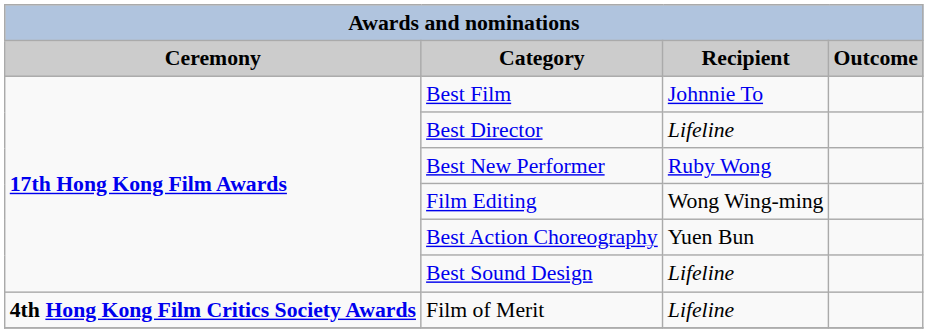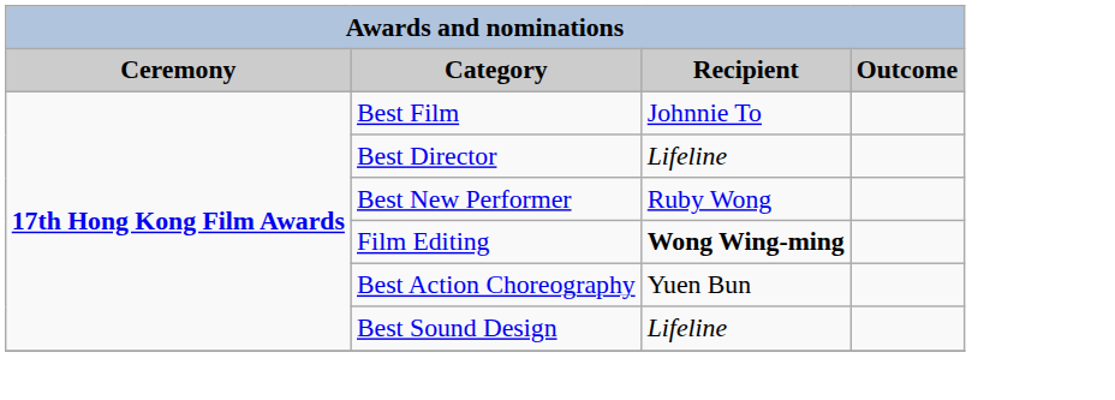 <table class="wikitable" style="font-size:95%;" ;>
 <tr style="background:#ccc; text-align:center;">
 <th colspan="4" style="background: LightSteelBlue;">Awards and nominations</th>
 </tr>
 <tr style="background:#ccc; text-align:center;">
 <th style="background:#ccc">Ceremony</th>
 <th style="background:#ccc">Category</th>
 <th style="background:#ccc">Recipient</th>
 <th style="background:#ccc">Outcome</th>
 </tr>
 <tr>
 <td rowspan=6><strong><a href='#'>17th Hong Kong Film Awards</a></strong></td>
 <td><a href='#'>Best Film</a></td>
 <td><a href='#'>Johnnie To</a></td>
 <td></td>
 </tr>
 <tr>
 <td><a href='#'>Best Director</a></td>
 <td><em>Lifeline</em></td>
 <td></td>
 </tr>
 <tr>
 <td><a href='#'>Best New Performer</a></td>
 <td><a href='#'>Ruby Wong</a></td>
 <td></td>
 </tr>
 <tr>
 <td><a href='#'>Film Editing</a></td>
-<td>Wong Wing-ming</td>
+<td><strong>Wong Wing-ming</strong></td>
 <td></td>
 </tr>
 <tr>
 <td><a href='#'>Best Action Choreography</a></td>
 <td>Yuen Bun</td>
 <td></td>
 </tr>
 <tr>
 <td><a href='#'>Best Sound Design</a></td>
 <td><em>Lifeline</em></td>
 <td></td>
 </tr>
 <tr>
-<td><strong>4th <a href='#'>Hong Kong Film Critics Society Awards</a></strong></td>
-<td>Film of Merit</td>
-<td><em>Lifeline</em></td>
-<td></td>
-</tr>
-<tr>
 </tr>
 </table>
